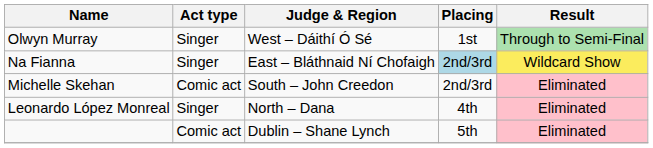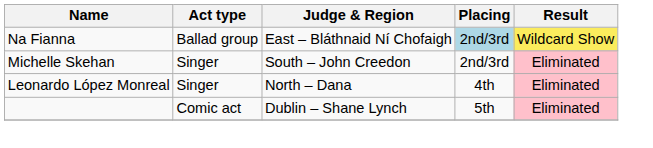 <table class="wikitable">
 <tr>
 <th>Name</th>
 <th>Act type</th>
 <th>Judge & Region</th>
 <th>Placing</th>
 <th>Result</th>
 </tr>
 <tr>
-<td>Olwyn Murray</td>
-<td>Singer</td>
-<td>West – Dáithí Ó Sé</td>
-<td style="text-align:center;">1st</td>
-<td style="background:#ACE1AF;" align="center">Through to Semi-Final</td>
-</tr>
-<tr>
 <td>Na Fianna</td>
-<td>Singer</td>
+<td>Ballad group</td>
 <td>East – Bláthnaid Ní Chofaigh</td>
 <td style="background: lightblue; text-align:center;">2nd/3rd</td>
 <td style="background:#FBEC5D;" align="center">Wildcard Show</td>
 </tr>
 <tr>
 <td>Michelle Skehan</td>
-<td>Comic act</td>
+<td>Singer</td>
 <td>South – John Creedon</td>
 <td style="text-align:center;">2nd/3rd</td>
 <td style="background:pink" align="center">Eliminated</td>
 </tr>
 <tr>
 <td>Leonardo López Monreal</td>
 <td>Singer</td>
 <td>North – Dana</td>
 <td style="text-align:center;">4th</td>
 <td style="background:pink" align="center">Eliminated</td>
 </tr>
 <tr>
 <td></td>
 <td>Comic act</td>
 <td>Dublin – Shane Lynch</td>
 <td style="text-align:center;">5th</td>
 <td style="background:pink" align="center">Eliminated</td>
 </tr>
 <tr>
 </tr>
 </table>
